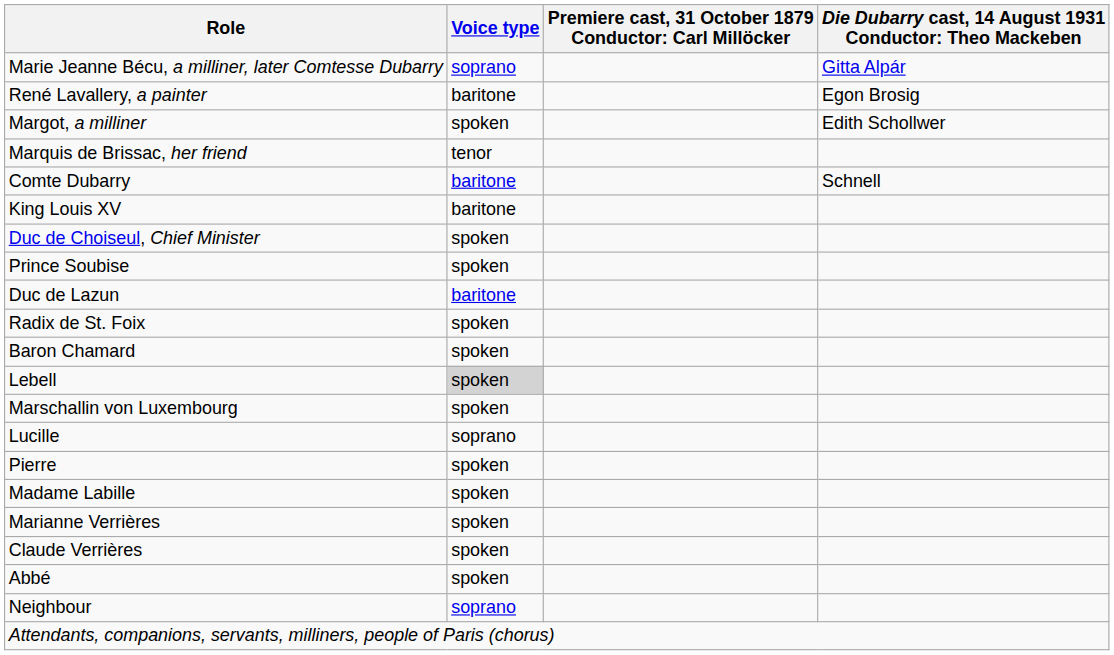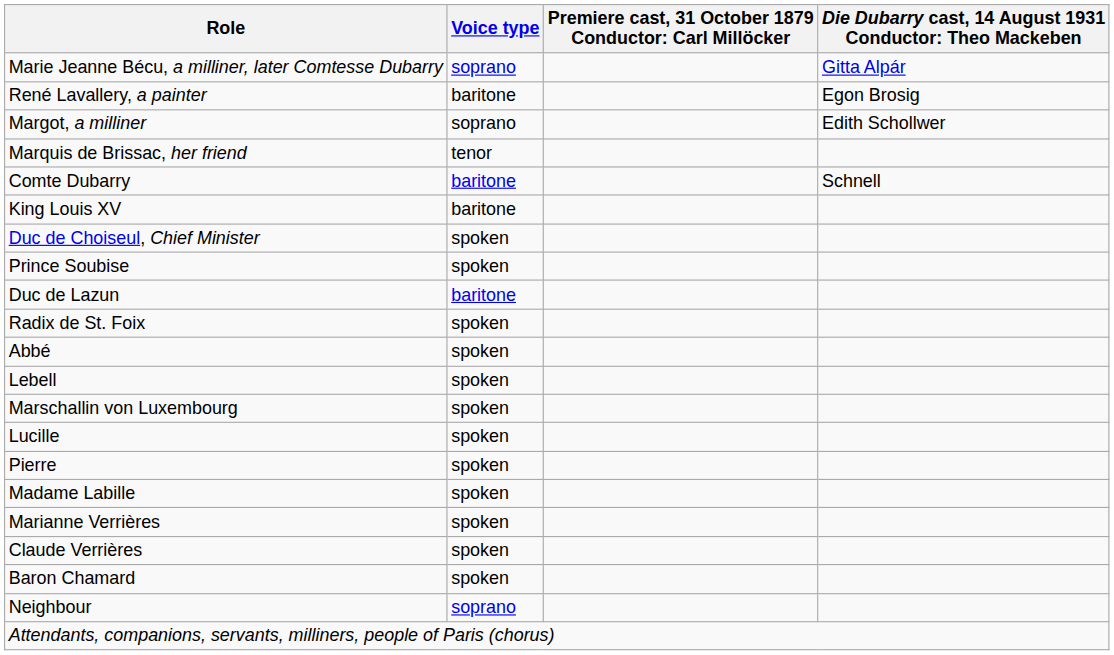 <table class="wikitable">
 <tr>
 <th>Role</th>
 <th><a href='#'>Voice type</a></th>
 <th>Premiere cast, 31 October 1879<br>Conductor: Carl Millöcker</th>
 <th><em>Die Dubarry</em> cast, 14 August 1931<br>Conductor: Theo Mackeben</th>
 </tr>
 <tr>
 <td>Marie Jeanne Bécu, <em>a milliner, later Comtesse Dubarry</em></td>
 <td><a href='#'>soprano</a></td>
 <td></td>
 <td><a href='#'>Gitta Alpár</a></td>
 </tr>
 <tr>
 <td>René Lavallery, <em>a painter</em></td>
 <td>baritone</td>
 <td></td>
 <td>Egon Brosig</td>
 </tr>
 <tr>
 <td>Margot, <em>a milliner</em></td>
-<td>spoken</td>
+<td>soprano</td>
 <td></td>
 <td>Edith Schollwer</td>
 </tr>
 <tr>
 <td>Marquis de Brissac, <em>her friend</em></td>
 <td>tenor</td>
 <td></td>
 <td></td>
 </tr>
 <tr>
 <td>Comte Dubarry</td>
 <td><a href='#'>baritone</a></td>
 <td></td>
 <td>Schnell</td>
 </tr>
 <tr>
 <td>King Louis XV</td>
 <td>baritone</td>
 <td></td>
 <td></td>
 </tr>
 <tr>
 <td><a href='#'>Duc de Choiseul</a>, <em>Chief Minister</em></td>
 <td>spoken</td>
 <td></td>
 <td></td>
 </tr>
 <tr>
 <td>Prince Soubise</td>
 <td>spoken</td>
 <td></td>
 <td></td>
 </tr>
 <tr>
 <td>Duc de Lazun</td>
 <td><a href='#'>baritone</a></td>
 <td></td>
 <td></td>
 </tr>
 <tr>
 <td>Radix de St. Foix</td>
 <td>spoken</td>
 <td></td>
 <td></td>
 </tr>
 <tr>
-<td>Baron Chamard</td>
+<td>Abbé</td>
 <td>spoken</td>
 <td></td>
 <td></td>
 </tr>
 <tr>
 <td>Lebell</td>
-<td style="background: lightgrey;">spoken</td>
+<td>spoken</td>
 <td></td>
 <td></td>
 </tr>
 <tr>
 <td>Marschallin von Luxembourg</td>
 <td>spoken</td>
 <td></td>
 <td></td>
 </tr>
 <tr>
 <td>Lucille</td>
-<td>soprano</td>
+<td>spoken</td>
 <td></td>
 <td></td>
 </tr>
 <tr>
 <td>Pierre</td>
 <td>spoken</td>
 <td></td>
 <td></td>
 </tr>
 <tr>
 <td>Madame Labille</td>
 <td>spoken</td>
 <td></td>
 <td></td>
 </tr>
 <tr>
 <td>Marianne Verrières</td>
 <td>spoken</td>
 <td></td>
 <td></td>
 </tr>
 <tr>
 <td>Claude Verrières</td>
 <td>spoken</td>
 <td></td>
 <td></td>
 </tr>
 <tr>
-<td>Abbé</td>
+<td>Baron Chamard</td>
 <td>spoken</td>
 <td></td>
 <td></td>
 </tr>
 <tr>
 <td>Neighbour</td>
 <td><a href='#'>soprano</a></td>
 <td></td>
 <td></td>
 </tr>
 <tr>
 <td colspan="4"><em>Attendants, companions, servants, milliners, people of Paris (chorus)</em></td>
 </tr>
 </table>
